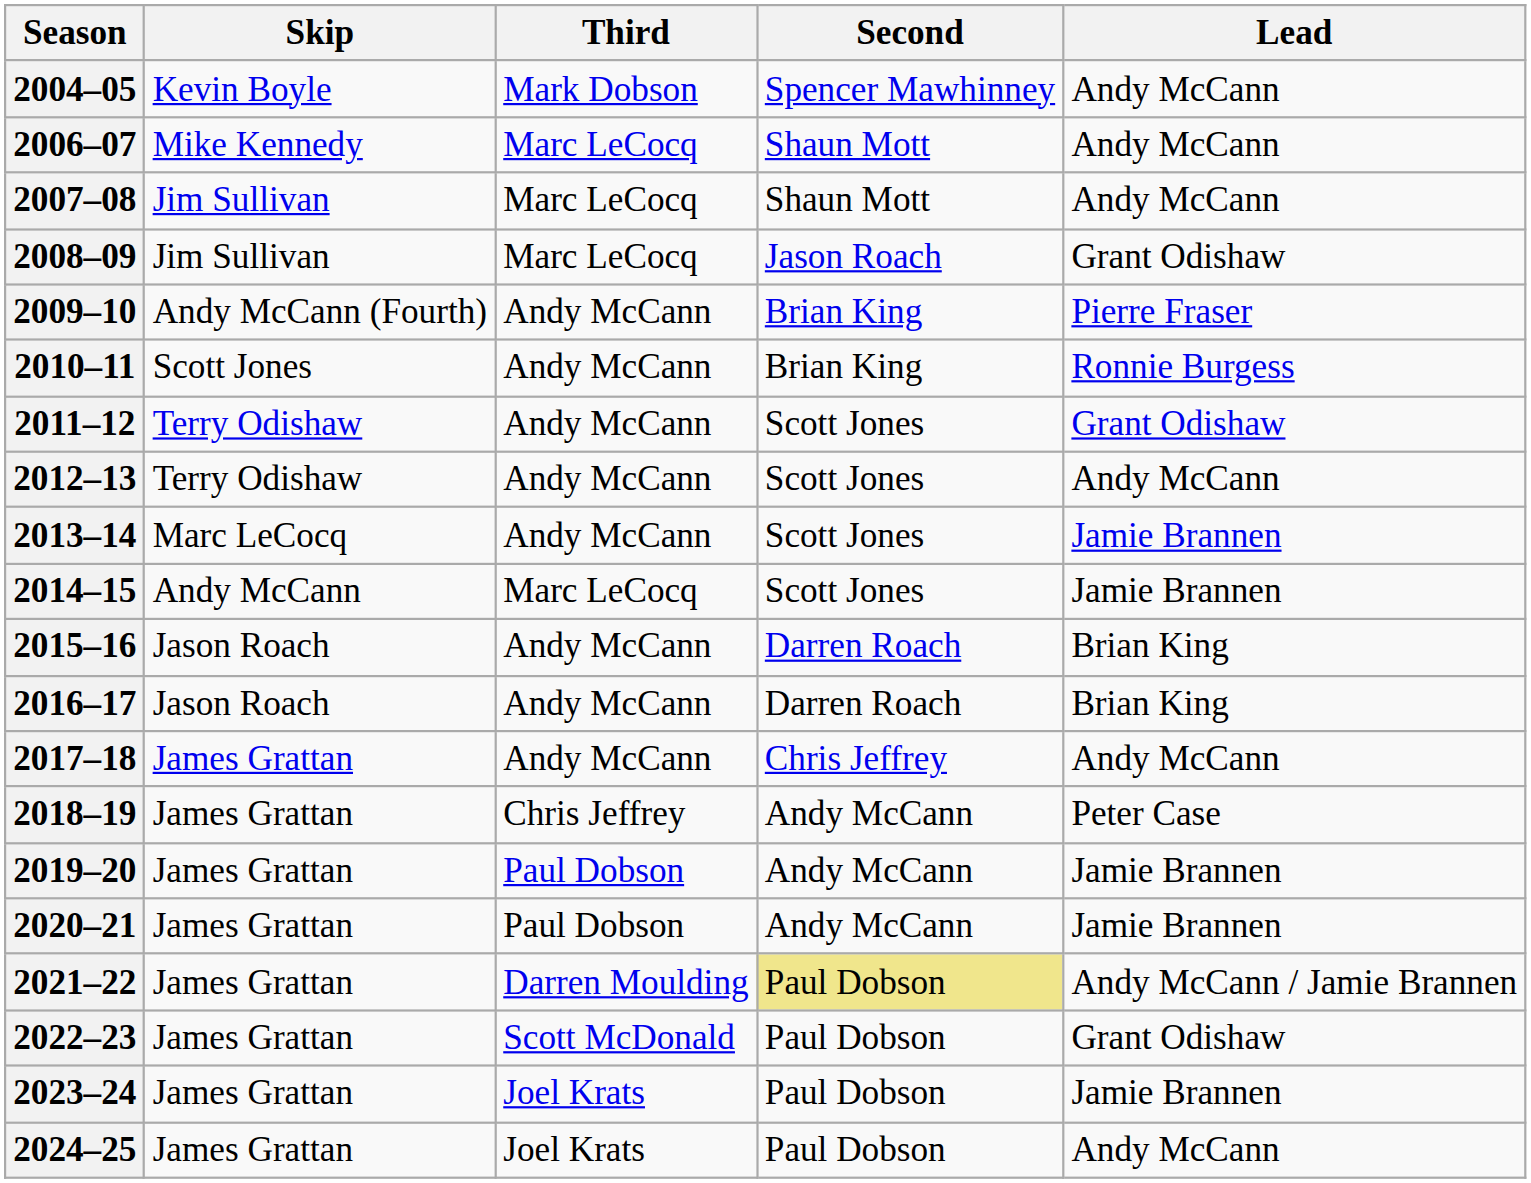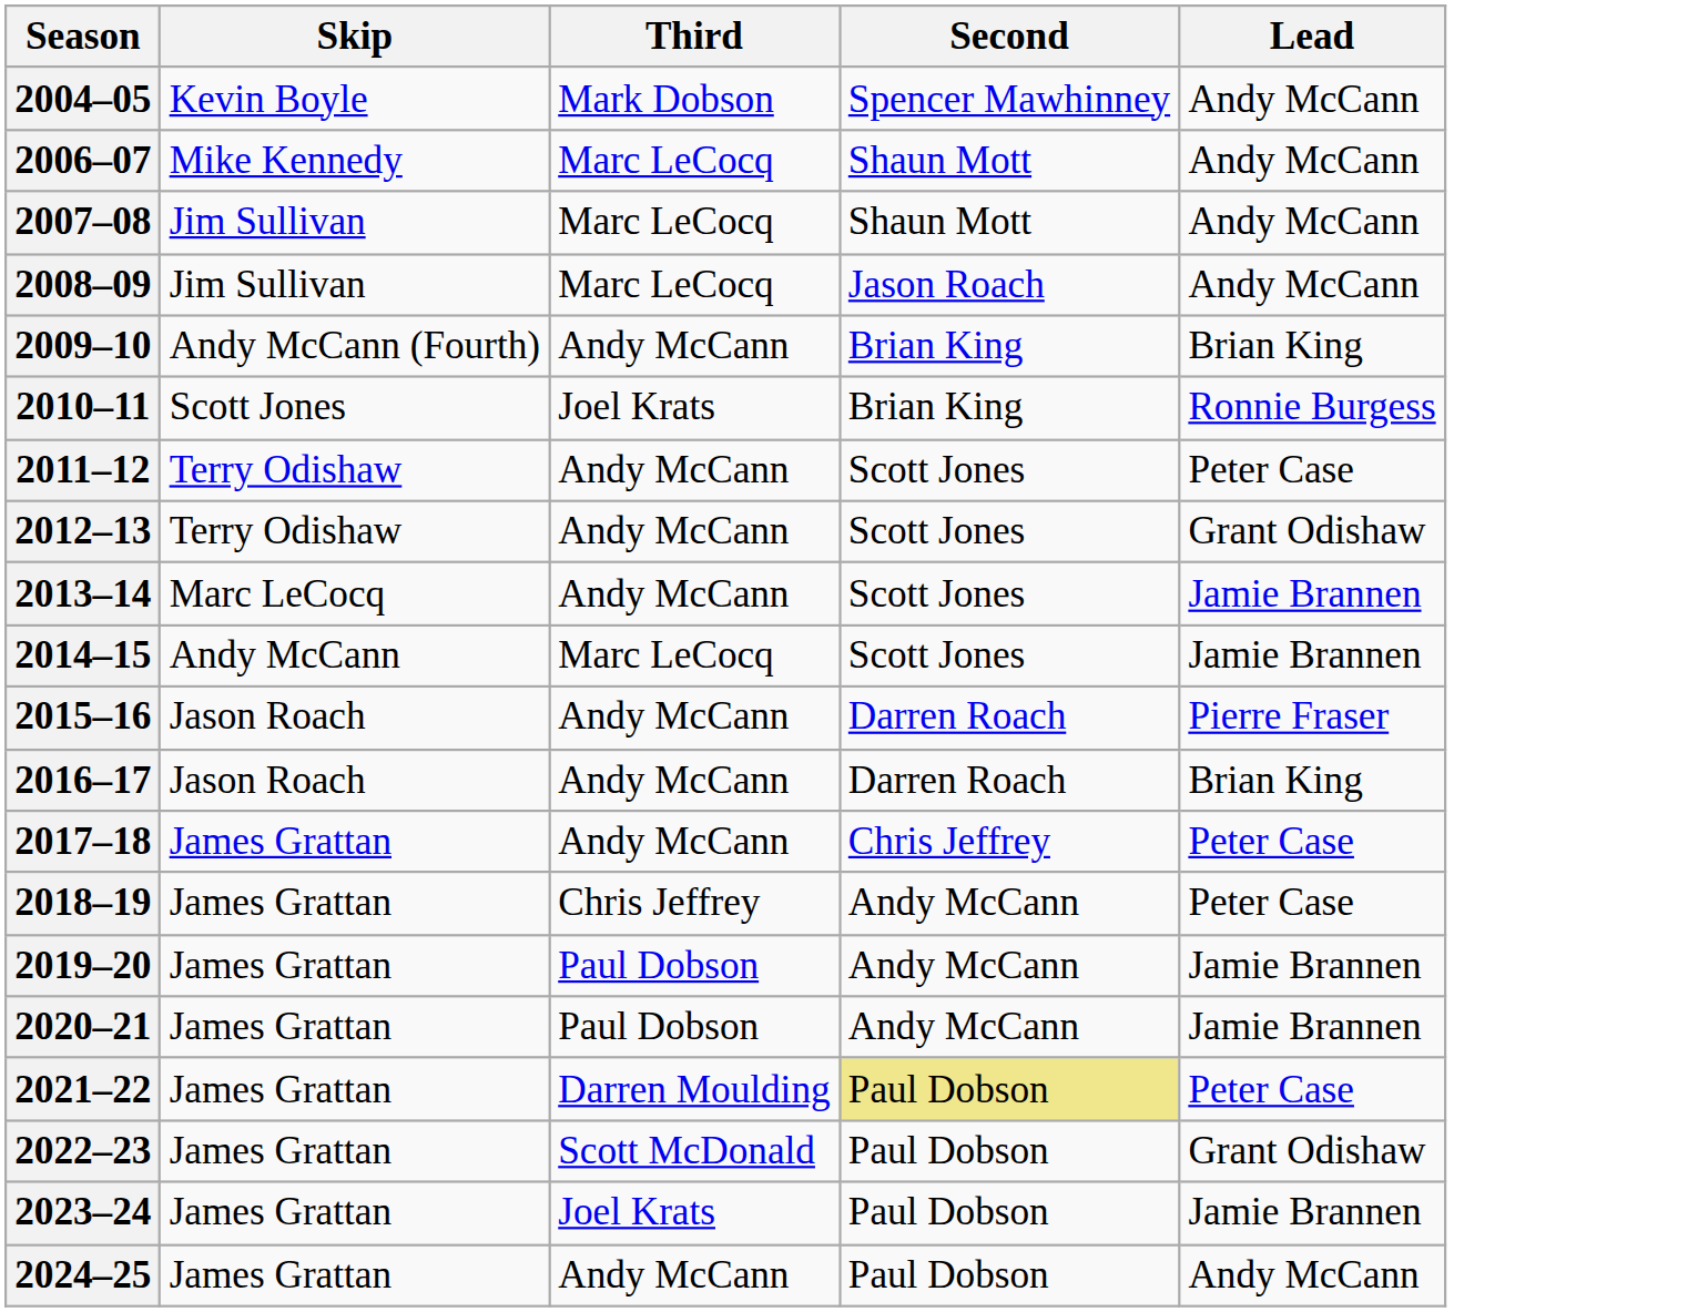 <table class="wikitable">
 <tr>
 <th scope="col">Season</th>
 <th scope="col">Skip</th>
 <th scope="col">Third</th>
 <th scope="col">Second</th>
 <th scope="col">Lead</th>
 </tr>
 <tr>
 <th scope="row">2004–05</th>
 <td><a href='#'>Kevin Boyle</a></td>
 <td><a href='#'>Mark Dobson</a></td>
 <td><a href='#'>Spencer Mawhinney</a></td>
 <td>Andy McCann</td>
 </tr>
 <tr>
 <th scope="row">2006–07</th>
 <td><a href='#'>Mike Kennedy</a></td>
 <td><a href='#'>Marc LeCocq</a></td>
 <td><a href='#'>Shaun Mott</a></td>
 <td>Andy McCann</td>
 </tr>
 <tr>
 <th scope="row">2007–08</th>
 <td><a href='#'>Jim Sullivan</a></td>
 <td>Marc LeCocq</td>
 <td>Shaun Mott</td>
 <td>Andy McCann</td>
 </tr>
 <tr>
 <th scope="row">2008–09</th>
 <td>Jim Sullivan</td>
 <td>Marc LeCocq</td>
 <td><a href='#'>Jason Roach</a></td>
-<td>Grant Odishaw</td>
+<td>Andy McCann</td>
 </tr>
 <tr>
 <th scope="row">2009–10</th>
 <td>Andy McCann (Fourth)</td>
 <td>Andy McCann</td>
 <td><a href='#'>Brian King</a></td>
-<td><a href='#'>Pierre Fraser</a></td>
+<td>Brian King</td>
 </tr>
 <tr>
 <th scope="row">2010–11</th>
 <td>Scott Jones</td>
-<td>Andy McCann</td>
+<td>Joel Krats</td>
 <td>Brian King</td>
 <td><a href='#'>Ronnie Burgess</a></td>
 </tr>
 <tr>
 <th scope="row">2011–12</th>
 <td><a href='#'>Terry Odishaw</a></td>
 <td>Andy McCann</td>
 <td>Scott Jones</td>
-<td><a href='#'>Grant Odishaw</a></td>
+<td>Peter Case</td>
 </tr>
 <tr>
 <th scope="row">2012–13</th>
 <td>Terry Odishaw</td>
 <td>Andy McCann</td>
 <td>Scott Jones</td>
-<td>Andy McCann</td>
+<td>Grant Odishaw</td>
 </tr>
 <tr>
 <th scope="row">2013–14</th>
 <td>Marc LeCocq</td>
 <td>Andy McCann</td>
 <td>Scott Jones</td>
 <td><a href='#'>Jamie Brannen</a></td>
 </tr>
 <tr>
 <th scope="row">2014–15</th>
 <td>Andy McCann</td>
 <td>Marc LeCocq</td>
 <td>Scott Jones</td>
 <td>Jamie Brannen</td>
 </tr>
 <tr>
 <th scope="row">2015–16</th>
 <td>Jason Roach</td>
 <td>Andy McCann</td>
 <td><a href='#'>Darren Roach</a></td>
-<td>Brian King</td>
+<td><a href='#'>Pierre Fraser</a></td>
 </tr>
 <tr>
 <th scope="row">2016–17</th>
 <td>Jason Roach</td>
 <td>Andy McCann</td>
 <td>Darren Roach</td>
 <td>Brian King</td>
 </tr>
 <tr>
 <th scope="row">2017–18</th>
 <td><a href='#'>James Grattan</a></td>
 <td>Andy McCann</td>
 <td><a href='#'>Chris Jeffrey</a></td>
-<td>Andy McCann</td>
+<td><a href='#'>Peter Case</a></td>
 </tr>
 <tr>
 <th scope="row">2018–19</th>
 <td>James Grattan</td>
 <td>Chris Jeffrey</td>
 <td>Andy McCann</td>
 <td>Peter Case</td>
 </tr>
 <tr>
 <th scope="row">2019–20</th>
 <td>James Grattan</td>
 <td><a href='#'>Paul Dobson</a></td>
 <td>Andy McCann</td>
 <td>Jamie Brannen</td>
 </tr>
 <tr>
 <th scope="row">2020–21</th>
 <td>James Grattan</td>
 <td>Paul Dobson</td>
 <td>Andy McCann</td>
 <td>Jamie Brannen</td>
 </tr>
 <tr>
 <th scope="row">2021–22</th>
 <td>James Grattan</td>
 <td><a href='#'>Darren Moulding</a></td>
 <td style="background: khaki;">Paul Dobson</td>
-<td>Andy McCann / Jamie Brannen</td>
+<td><a href='#'>Peter Case</a></td>
 </tr>
 <tr>
 <th scope="row">2022–23</th>
 <td>James Grattan</td>
 <td><a href='#'>Scott McDonald</a></td>
 <td>Paul Dobson</td>
 <td>Grant Odishaw</td>
 </tr>
 <tr>
 <th scope="row">2023–24</th>
 <td>James Grattan</td>
 <td><a href='#'>Joel Krats</a></td>
 <td>Paul Dobson</td>
 <td>Jamie Brannen</td>
 </tr>
 <tr>
 <th scope="row">2024–25</th>
 <td>James Grattan</td>
-<td>Joel Krats</td>
+<td>Andy McCann</td>
 <td>Paul Dobson</td>
 <td>Andy McCann</td>
 </tr>
 </table>
